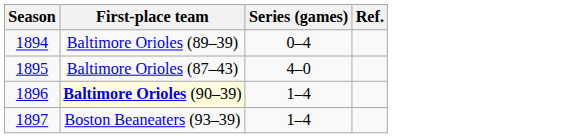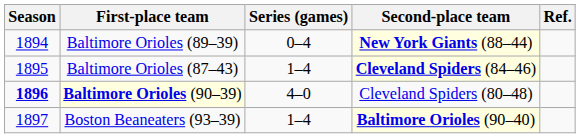 <table class="wikitable" style="text-align:center;">
 <tr>
 <th>Season</th>
 <th>First-place team</th>
 <th>Series (games)</th>
+<th>Second-place team</th>
 <th>Ref.</th>
 </tr>
 <tr>
 <td><a href='#'>1894</a></td>
 <td><a href='#'>Baltimore Orioles</a> (89–39)</td>
 <td>0–4</td>
+<td bgcolor=lightyellow><strong><a href='#'>New York Giants</a></strong> (88–44)</td>
 <td></td>
 </tr>
 <tr>
 <td><a href='#'>1895</a></td>
 <td><a href='#'>Baltimore Orioles</a> (87–43)</td>
-<td>4–0</td>
+<td>1–4</td>
+<td bgcolor=lightyellow><strong><a href='#'>Cleveland Spiders</a></strong> (84–46)</td>
 <td></td>
 </tr>
 <tr>
-<td><a href='#'>1896</a></td>
+<td><strong><a href='#'>1896</a></strong></td>
 <td bgcolor=lightyellow><strong><a href='#'>Baltimore Orioles</a></strong> (90–39)</td>
-<td>1–4</td>
+<td>4–0</td>
+<td><a href='#'>Cleveland Spiders</a> (80–48)</td>
 <td></td>
 </tr>
 <tr>
 <td><a href='#'>1897</a></td>
 <td><a href='#'>Boston Beaneaters</a> (93–39)</td>
 <td>1–4</td>
+<td bgcolor=lightyellow><strong><a href='#'>Baltimore Orioles</a></strong> (90–40)</td>
 <td></td>
 </tr>
 </table>
